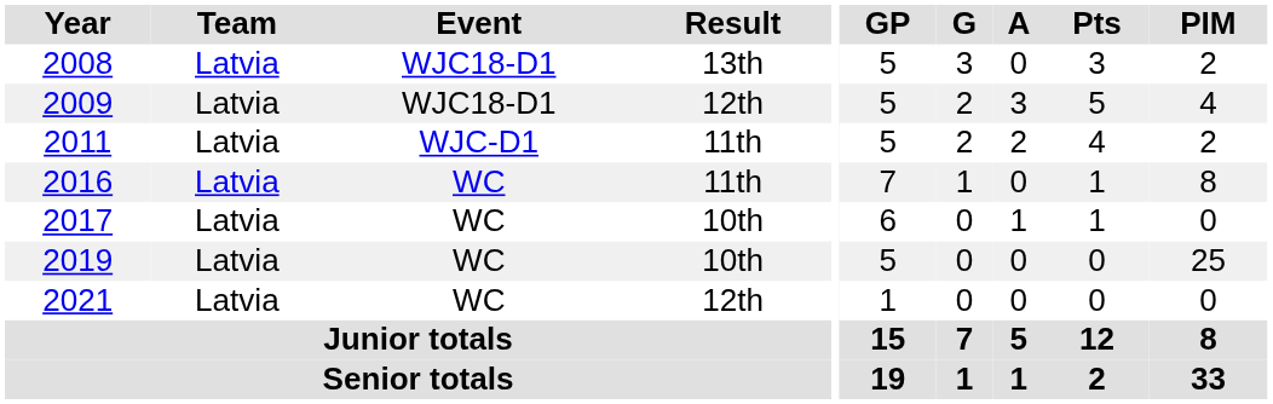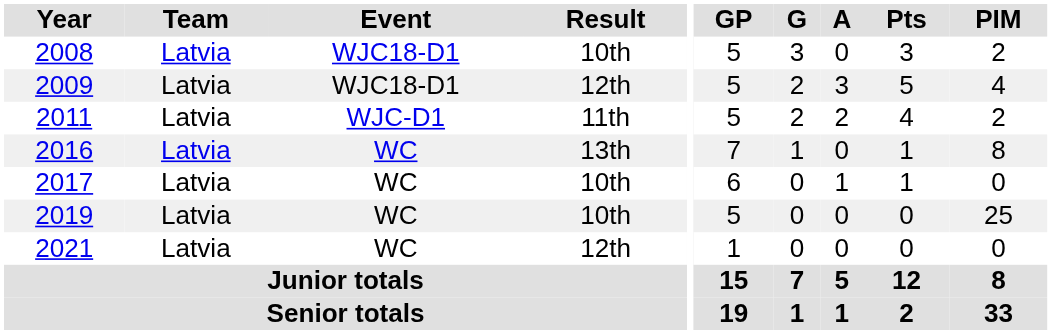 <table border="0" cellpadding="1" cellspacing="0" ID="Table3" style="text-align:center; width:40em">
 <tr ALIGN="center" bgcolor="#e0e0e0">
 <th>Year</th>
 <th>Team</th>
 <th>Event</th>
 <th>Result</th>
 <th rowspan="99" bgcolor="#ffffff"></th>
 <th>GP</th>
 <th>G</th>
 <th>A</th>
 <th>Pts</th>
 <th>PIM</th>
 </tr>
 <tr>
 <td><a href='#'>2008</a></td>
 <td><a href='#'>Latvia</a></td>
 <td><a href='#'>WJC18-D1</a></td>
-<td>13th</td>
+<td>10th</td>
 <td>5</td>
 <td>3</td>
 <td>0</td>
 <td>3</td>
 <td>2</td>
 </tr>
 <tr bgcolor="#f0f0f0">
 <td><a href='#'>2009</a></td>
 <td>Latvia</td>
 <td>WJC18-D1</td>
 <td>12th</td>
 <td>5</td>
 <td>2</td>
 <td>3</td>
 <td>5</td>
 <td>4</td>
 </tr>
 <tr>
 <td><a href='#'>2011</a></td>
 <td>Latvia</td>
 <td><a href='#'>WJC-D1</a></td>
 <td>11th</td>
 <td>5</td>
 <td>2</td>
 <td>2</td>
 <td>4</td>
 <td>2</td>
 </tr>
 <tr bgcolor="#f0f0f0">
 <td><a href='#'>2016</a></td>
 <td><a href='#'>Latvia</a></td>
 <td><a href='#'>WC</a></td>
-<td>11th</td>
+<td>13th</td>
 <td>7</td>
 <td>1</td>
 <td>0</td>
 <td>1</td>
 <td>8</td>
 </tr>
 <tr>
 <td><a href='#'>2017</a></td>
 <td>Latvia</td>
 <td>WC</td>
 <td>10th</td>
 <td>6</td>
 <td>0</td>
 <td>1</td>
 <td>1</td>
 <td>0</td>
 </tr>
 <tr bgcolor="#f0f0f0">
 <td><a href='#'>2019</a></td>
 <td>Latvia</td>
 <td>WC</td>
 <td>10th</td>
 <td>5</td>
 <td>0</td>
 <td>0</td>
 <td>0</td>
 <td>25</td>
 </tr>
 <tr>
 <td><a href='#'>2021</a></td>
 <td>Latvia</td>
 <td>WC</td>
 <td>12th</td>
 <td>1</td>
 <td>0</td>
 <td>0</td>
 <td>0</td>
 <td>0</td>
 </tr>
 <tr bgcolor="#e0e0e0">
 <th colspan="4">Junior totals</th>
 <th>15</th>
 <th>7</th>
 <th>5</th>
 <th>12</th>
 <th>8</th>
 </tr>
 <tr bgcolor="#e0e0e0">
 <th colspan="4">Senior totals</th>
 <th>19</th>
 <th>1</th>
 <th>1</th>
 <th>2</th>
 <th>33</th>
 </tr>
 </table>
